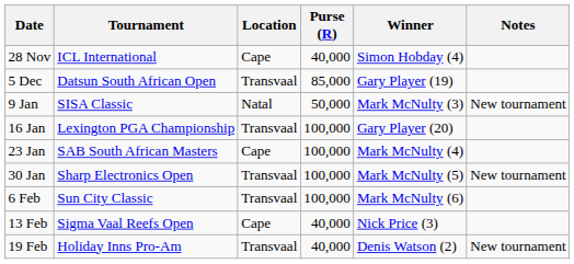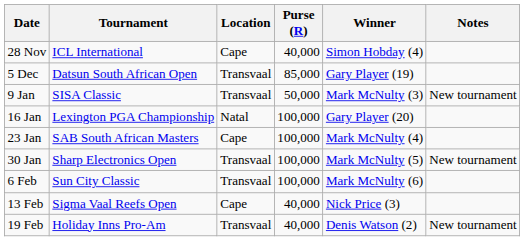 <table class="wikitable" style="font-size:95%">
 <tr>
 <th>Date</th>
 <th>Tournament</th>
 <th>Location</th>
 <th>Purse<br>(<a href='#'>R</a>)</th>
 <th>Winner</th>
 <th>Notes</th>
 </tr>
 <tr>
 <td>28 Nov</td>
 <td><a href='#'>ICL International</a></td>
 <td>Cape</td>
 <td align=right>40,000</td>
 <td> <a href='#'>Simon Hobday</a> (4)</td>
 <td></td>
 </tr>
 <tr>
 <td>5 Dec</td>
 <td><a href='#'>Datsun South African Open</a></td>
 <td>Transvaal</td>
 <td align=right>85,000</td>
 <td> <a href='#'>Gary Player</a> (19)</td>
 <td></td>
 </tr>
 <tr>
 <td>9 Jan</td>
 <td><a href='#'>SISA Classic</a></td>
-<td>Natal</td>
+<td>Transvaal</td>
 <td align=right>50,000</td>
 <td> <a href='#'>Mark McNulty</a> (3)</td>
 <td>New tournament</td>
 </tr>
 <tr>
 <td>16 Jan</td>
 <td><a href='#'>Lexington PGA Championship</a></td>
-<td>Transvaal</td>
+<td>Natal</td>
 <td align=right>100,000</td>
 <td> <a href='#'>Gary Player</a> (20)</td>
 <td></td>
 </tr>
 <tr>
 <td>23 Jan</td>
 <td><a href='#'>SAB South African Masters</a></td>
 <td>Cape</td>
 <td align=right>100,000</td>
 <td> <a href='#'>Mark McNulty</a> (4)</td>
 <td></td>
 </tr>
 <tr>
 <td>30 Jan</td>
 <td><a href='#'>Sharp Electronics Open</a></td>
 <td>Transvaal</td>
 <td align=right>100,000</td>
 <td> <a href='#'>Mark McNulty</a> (5)</td>
 <td>New tournament</td>
 </tr>
 <tr>
 <td>6 Feb</td>
 <td><a href='#'>Sun City Classic</a></td>
 <td>Transvaal</td>
 <td align=right>100,000</td>
 <td> <a href='#'>Mark McNulty</a> (6)</td>
 <td></td>
 </tr>
 <tr>
 <td>13 Feb</td>
 <td><a href='#'>Sigma Vaal Reefs Open</a></td>
 <td>Cape</td>
 <td align=right>40,000</td>
 <td> <a href='#'>Nick Price</a> (3)</td>
 <td></td>
 </tr>
 <tr>
 <td>19 Feb</td>
 <td><a href='#'>Holiday Inns Pro-Am</a></td>
 <td>Transvaal</td>
 <td align=right>40,000</td>
 <td> <a href='#'>Denis Watson</a> (2)</td>
 <td>New tournament</td>
 </tr>
 </table>
